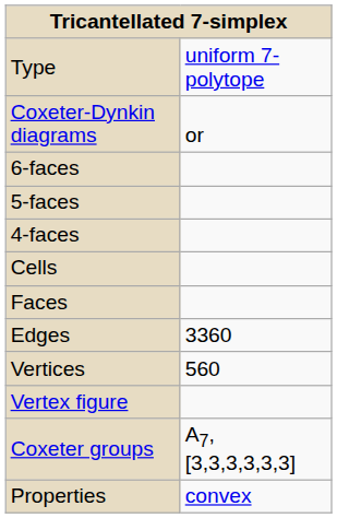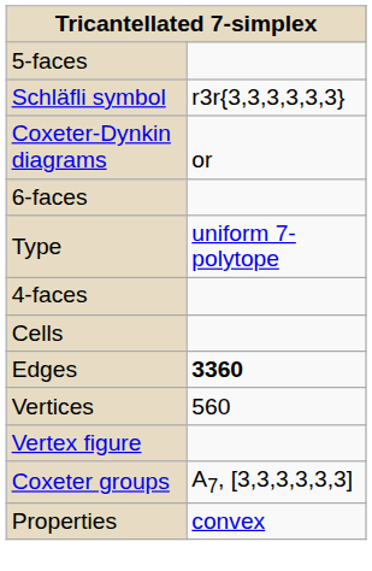 <table class="wikitable" align="right" style="margin-left:10px" width="250">
 <tr>
 <th style="background:#e7dcc3;" colspan="2">Tricantellated 7-simplex</th>
 </tr>
 <tr>
-<td style="background:#e7dcc3;">Type</td>
-<td><a href='#'>uniform 7-polytope</a></td>
+<td style="background:#e7dcc3;">5-faces</td>
+<td></td>
+</tr>
+<tr>
+<td style="background:#e7dcc3;"><a href='#'>Schläfli symbol</a></td>
+<td>r3r{3,3,3,3,3,3}<br></td>
 </tr>
 <tr>
 <td style="background:#e7dcc3;"><a href='#'>Coxeter-Dynkin diagrams</a></td>
 <td><br>or </td>
 </tr>
 <tr>
 <td style="background:#e7dcc3;">6-faces</td>
 <td></td>
 </tr>
 <tr>
-<td style="background:#e7dcc3;">5-faces</td>
-<td></td>
+<td style="background:#e7dcc3;">Type</td>
+<td><a href='#'>uniform 7-polytope</a></td>
 </tr>
 <tr>
 <td style="background:#e7dcc3;">4-faces</td>
 <td></td>
 </tr>
 <tr>
 <td style="background:#e7dcc3;">Cells</td>
 <td></td>
 </tr>
 <tr>
-<td style="background:#e7dcc3;">Faces</td>
-<td></td>
-</tr>
-<tr>
 <td style="background:#e7dcc3;">Edges</td>
-<td>3360</td>
+<td><strong>3360</strong></td>
 </tr>
 <tr>
 <td style="background:#e7dcc3;">Vertices</td>
 <td>560</td>
 </tr>
 <tr>
 <td style="background:#e7dcc3;"><a href='#'>Vertex figure</a></td>
 <td></td>
 </tr>
 <tr>
 <td style="background:#e7dcc3;"><a href='#'>Coxeter groups</a></td>
 <td>A<sub>7</sub>, [3,3,3,3,3,3]</td>
 </tr>
 <tr>
 <td style="background:#e7dcc3;">Properties</td>
 <td><a href='#'>convex</a></td>
 </tr>
 </table>
